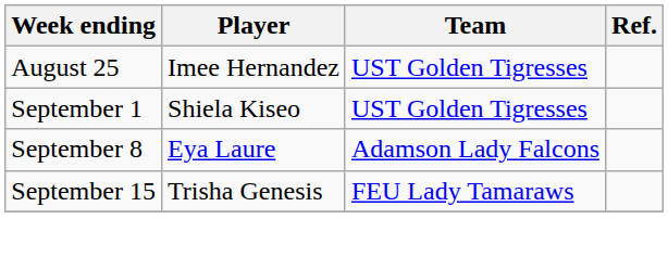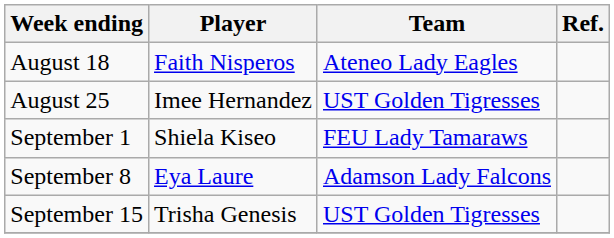 <table class="wikitable">
 <tr>
 <th>Week ending</th>
 <th>Player</th>
 <th>Team</th>
 <th>Ref.</th>
+</tr>
+<tr>
+<td>August 18</td>
+<td><a href='#'>Faith Nisperos</a></td>
+<td><a href='#'>Ateneo Lady Eagles</a></td>
+<td></td>
 </tr>
 <tr>
 <td>August 25</td>
 <td>Imee Hernandez</td>
 <td><a href='#'>UST Golden Tigresses</a></td>
 <td></td>
 </tr>
 <tr>
 <td>September 1</td>
 <td>Shiela Kiseo</td>
-<td><a href='#'>UST Golden Tigresses</a></td>
+<td><a href='#'>FEU Lady Tamaraws</a></td>
 <td></td>
 </tr>
 <tr>
 <td>September 8</td>
 <td><a href='#'>Eya Laure</a></td>
 <td><a href='#'>Adamson Lady Falcons</a></td>
 <td></td>
 </tr>
 <tr>
 <td>September 15</td>
 <td>Trisha Genesis</td>
-<td><a href='#'>FEU Lady Tamaraws</a></td>
+<td><a href='#'>UST Golden Tigresses</a></td>
 <td></td>
 </tr>
 <tr>
 </tr>
 </table>
